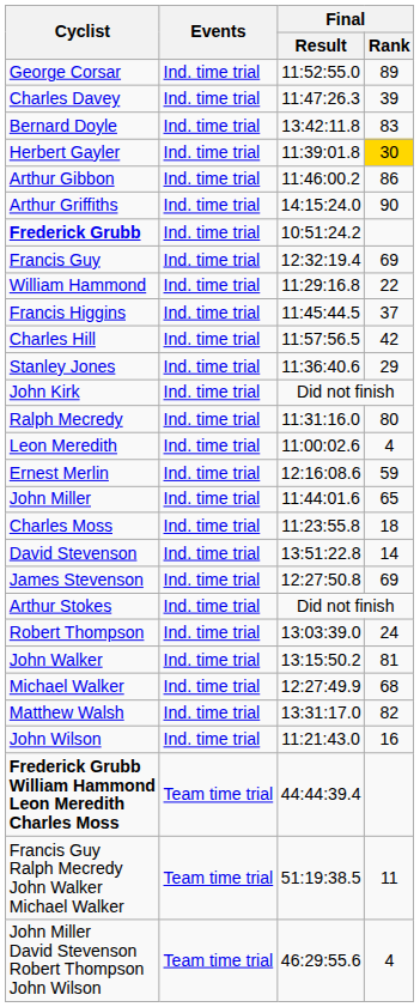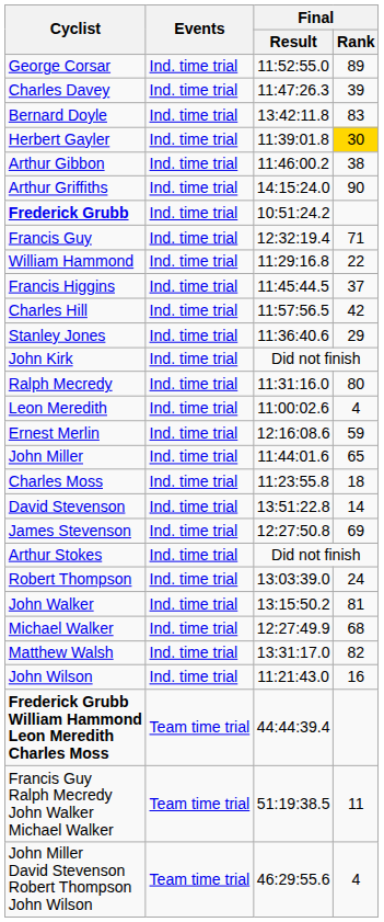 <table class=wikitable style="font-size:90%">
 <tr>
 <th rowspan="2">Cyclist</th>
 <th rowspan="2">Events</th>
 <th colspan="2">Final</th>
 </tr>
 <tr>
 <th>Result</th>
 <th>Rank</th>
 </tr>
 <tr>
 <td><a href='#'>George Corsar</a></td>
 <td><a href='#'>Ind. time trial</a></td>
 <td align=center>11:52:55.0</td>
 <td align=center>89</td>
 </tr>
 <tr>
 <td><a href='#'>Charles Davey</a></td>
 <td><a href='#'>Ind. time trial</a></td>
 <td align=center>11:47:26.3</td>
 <td align=center>39</td>
 </tr>
 <tr>
 <td><a href='#'>Bernard Doyle</a></td>
 <td><a href='#'>Ind. time trial</a></td>
 <td align=center>13:42:11.8</td>
 <td align=center>83</td>
 </tr>
 <tr>
 <td><a href='#'>Herbert Gayler</a></td>
 <td><a href='#'>Ind. time trial</a></td>
 <td align=center>11:39:01.8</td>
 <td align=center style="background: gold;">30</td>
 </tr>
 <tr>
 <td><a href='#'>Arthur Gibbon</a></td>
 <td><a href='#'>Ind. time trial</a></td>
 <td align=center>11:46:00.2</td>
-<td align=center>86</td>
+<td align=center>38</td>
 </tr>
 <tr>
 <td><a href='#'>Arthur Griffiths</a></td>
 <td><a href='#'>Ind. time trial</a></td>
 <td align=center>14:15:24.0</td>
 <td align=center>90</td>
 </tr>
 <tr>
 <td><strong><a href='#'>Frederick Grubb</a></strong></td>
 <td><a href='#'>Ind. time trial</a></td>
 <td align=center>10:51:24.2</td>
 <td align=center></td>
 </tr>
 <tr>
 <td><a href='#'>Francis Guy</a></td>
 <td><a href='#'>Ind. time trial</a></td>
 <td align=center>12:32:19.4</td>
-<td align=center>69</td>
+<td align=center>71</td>
 </tr>
 <tr>
 <td><a href='#'>William Hammond</a></td>
 <td><a href='#'>Ind. time trial</a></td>
 <td align=center>11:29:16.8</td>
 <td align=center>22</td>
 </tr>
 <tr>
 <td><a href='#'>Francis Higgins</a></td>
 <td><a href='#'>Ind. time trial</a></td>
 <td align=center>11:45:44.5</td>
 <td align=center>37</td>
 </tr>
 <tr>
 <td><a href='#'>Charles Hill</a></td>
 <td><a href='#'>Ind. time trial</a></td>
 <td align=center>11:57:56.5</td>
 <td align=center>42</td>
 </tr>
 <tr>
 <td><a href='#'>Stanley Jones</a></td>
 <td><a href='#'>Ind. time trial</a></td>
 <td align=center>11:36:40.6</td>
 <td align=center>29</td>
 </tr>
 <tr>
 <td><a href='#'>John Kirk</a></td>
 <td><a href='#'>Ind. time trial</a></td>
 <td align=center colspan=2>Did not finish</td>
 </tr>
 <tr>
 <td><a href='#'>Ralph Mecredy</a></td>
 <td><a href='#'>Ind. time trial</a></td>
 <td align=center>11:31:16.0</td>
 <td align=center>80</td>
 </tr>
 <tr>
 <td><a href='#'>Leon Meredith</a></td>
 <td><a href='#'>Ind. time trial</a></td>
 <td align=center>11:00:02.6</td>
 <td align=center>4</td>
 </tr>
 <tr>
 <td><a href='#'>Ernest Merlin</a></td>
 <td><a href='#'>Ind. time trial</a></td>
 <td align=center>12:16:08.6</td>
 <td align=center>59</td>
 </tr>
 <tr>
 <td><a href='#'>John Miller</a></td>
 <td><a href='#'>Ind. time trial</a></td>
 <td align=center>11:44:01.6</td>
 <td align=center>65</td>
 </tr>
 <tr>
 <td><a href='#'>Charles Moss</a></td>
 <td><a href='#'>Ind. time trial</a></td>
 <td align=center>11:23:55.8</td>
 <td align=center>18</td>
 </tr>
 <tr>
 <td><a href='#'>David Stevenson</a></td>
 <td><a href='#'>Ind. time trial</a></td>
 <td align=center>13:51:22.8</td>
 <td align=center>14</td>
 </tr>
 <tr>
 <td><a href='#'>James Stevenson</a></td>
 <td><a href='#'>Ind. time trial</a></td>
 <td align=center>12:27:50.8</td>
 <td align=center>69</td>
 </tr>
 <tr>
 <td><a href='#'>Arthur Stokes</a></td>
 <td><a href='#'>Ind. time trial</a></td>
 <td align=center colspan=2>Did not finish</td>
 </tr>
 <tr>
 <td><a href='#'>Robert Thompson</a></td>
 <td><a href='#'>Ind. time trial</a></td>
 <td align=center>13:03:39.0</td>
 <td align=center>24</td>
 </tr>
 <tr>
 <td><a href='#'>John Walker</a></td>
 <td><a href='#'>Ind. time trial</a></td>
 <td align=center>13:15:50.2</td>
 <td align=center>81</td>
 </tr>
 <tr>
 <td><a href='#'>Michael Walker</a></td>
 <td><a href='#'>Ind. time trial</a></td>
 <td align=center>12:27:49.9</td>
 <td align=center>68</td>
 </tr>
 <tr>
 <td><a href='#'>Matthew Walsh</a></td>
 <td><a href='#'>Ind. time trial</a></td>
 <td align=center>13:31:17.0</td>
 <td align=center>82</td>
 </tr>
 <tr>
 <td><a href='#'>John Wilson</a></td>
 <td><a href='#'>Ind. time trial</a></td>
 <td align=center>11:21:43.0</td>
 <td align=center>16</td>
 </tr>
 <tr>
 <td><strong>Frederick Grubb <br> William Hammond <br> Leon Meredith <br> Charles Moss</strong></td>
 <td><a href='#'>Team time trial</a></td>
 <td align=center>44:44:39.4</td>
 <td align=center></td>
 </tr>
 <tr>
 <td>Francis Guy <br> Ralph Mecredy <br> John Walker <br> Michael Walker</td>
 <td><a href='#'>Team time trial</a></td>
 <td align=center>51:19:38.5</td>
 <td align=center>11</td>
 </tr>
 <tr>
 <td>John Miller <br> David Stevenson <br> Robert Thompson <br> John Wilson</td>
 <td><a href='#'>Team time trial</a></td>
 <td align=center>46:29:55.6</td>
 <td align=center>4</td>
 </tr>
 </table>
